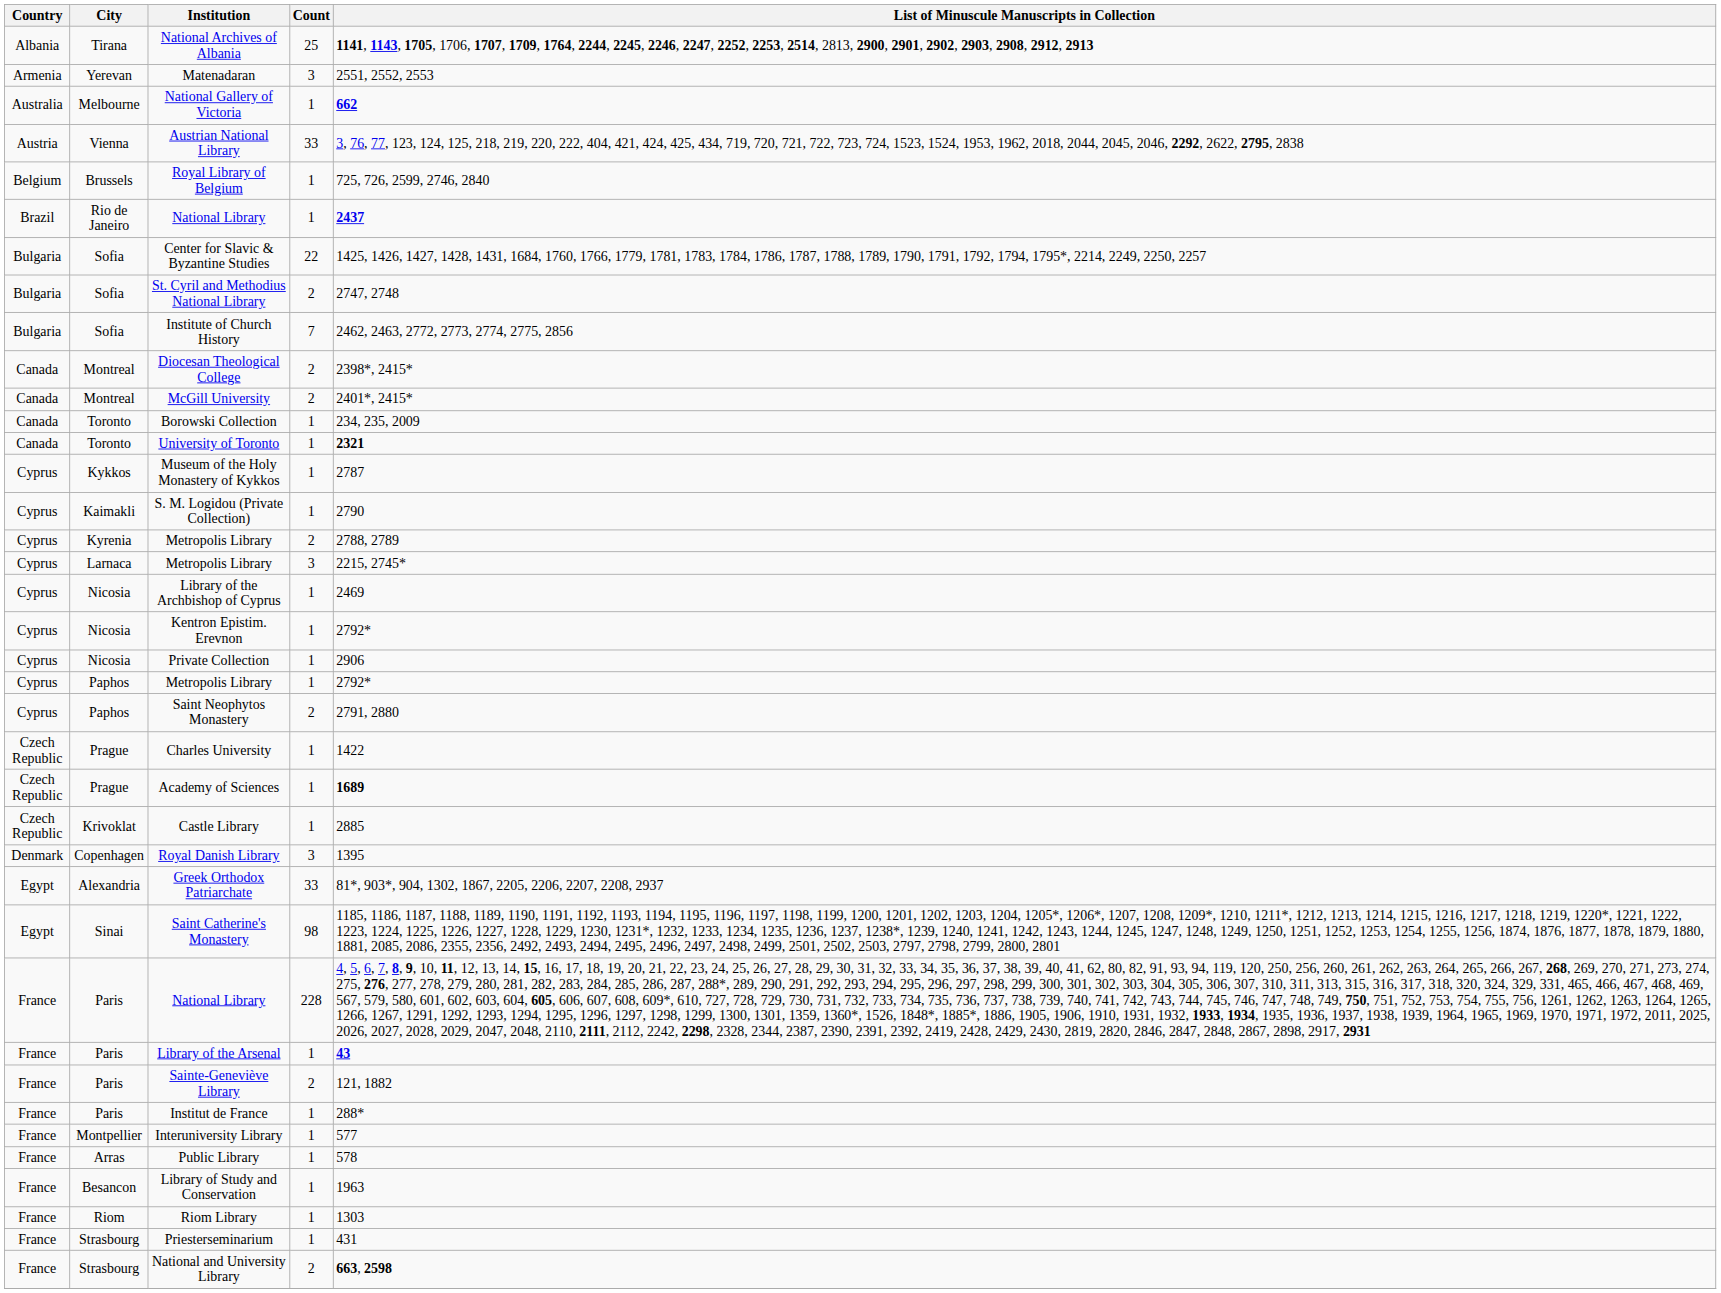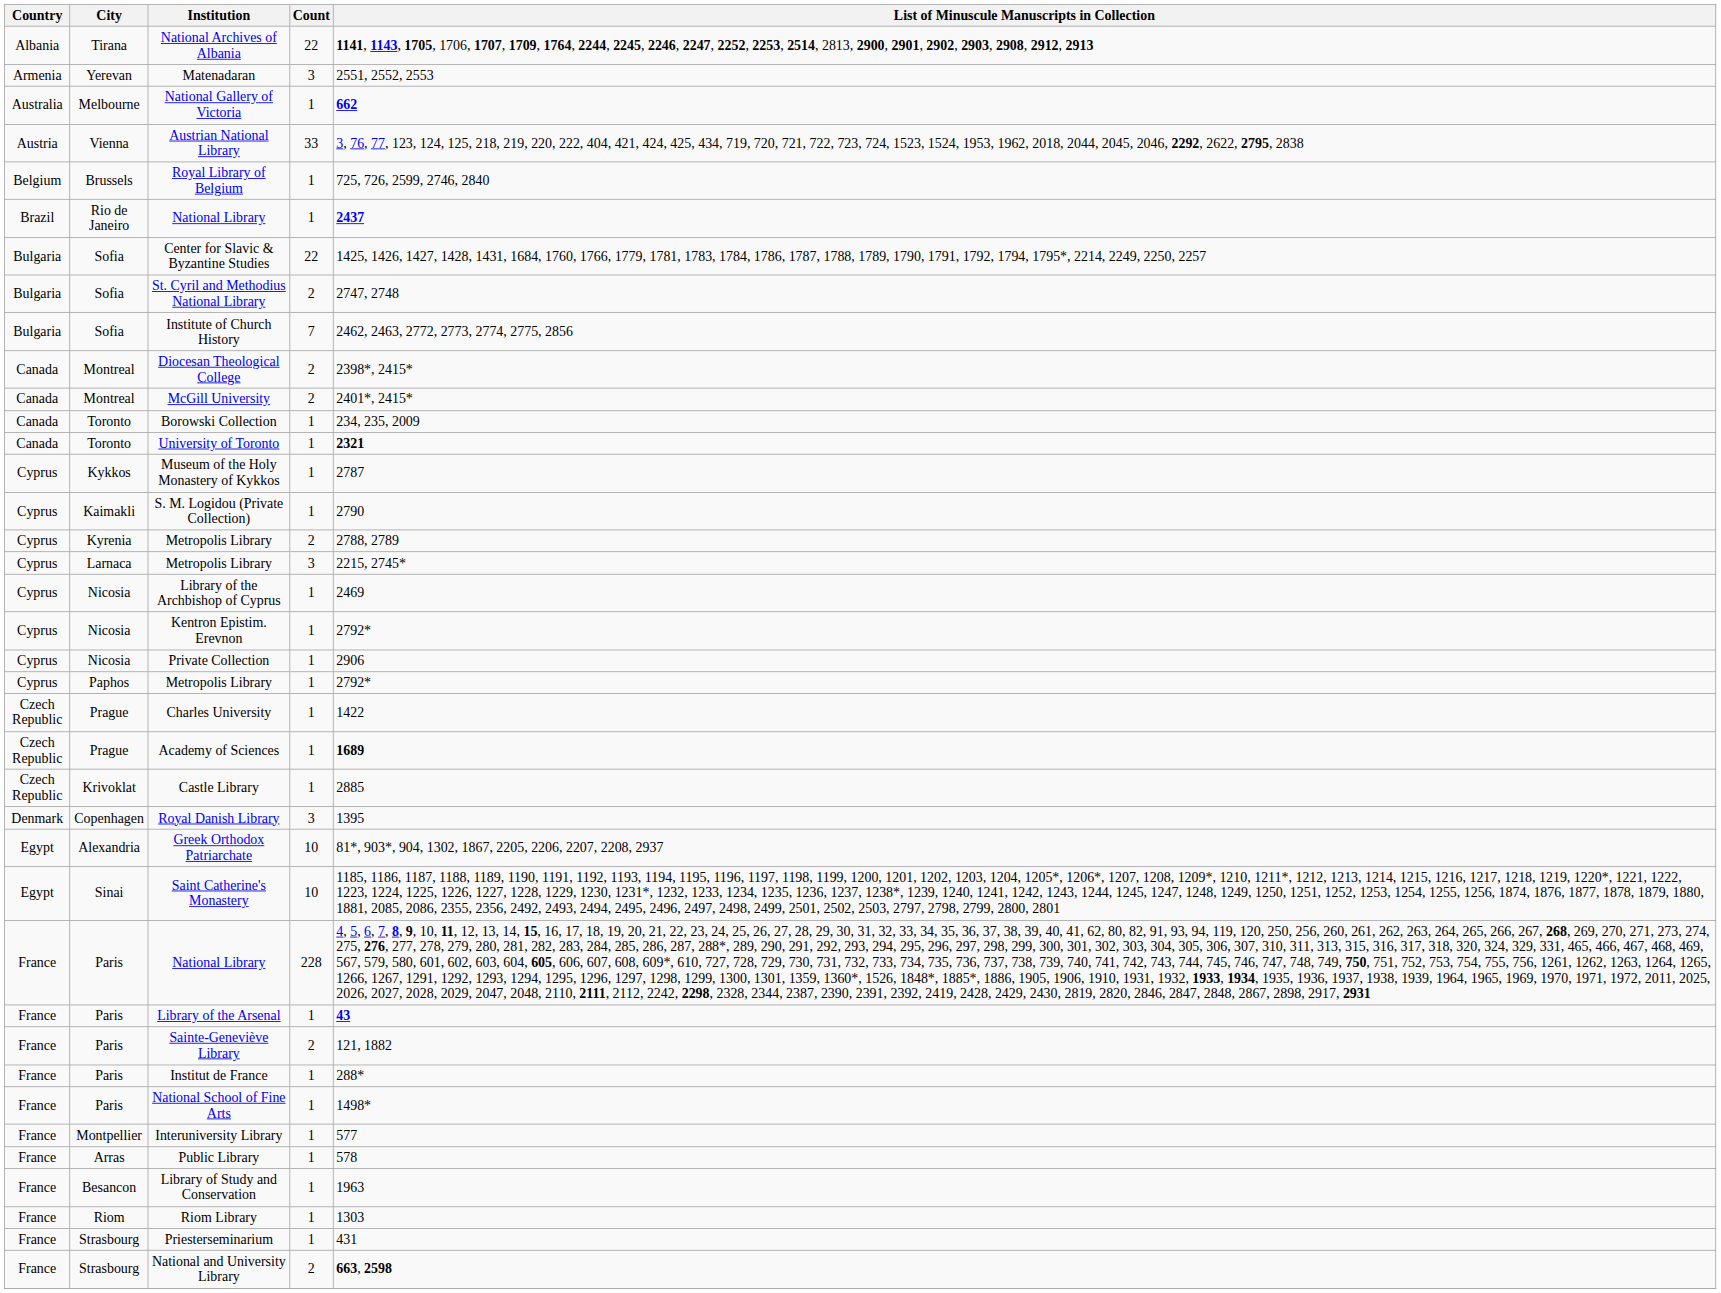 <table class="wikitable sortable" style="text-align:center">
 <tr>
 <th>Country</th>
 <th>City</th>
 <th>Institution</th>
 <th>Count</th>
 <th>List of Minuscule Manuscripts in Collection</th>
 </tr>
 <tr>
 <td>Albania</td>
 <td>Tirana</td>
 <td><a href='#'>National Archives of Albania</a></td>
-<td>25</td>
+<td>22</td>
 <td align=left><strong>1141</strong>, <a href='#'><strong>1143</strong></a>, <strong>1705</strong>, 1706, <strong>1707</strong>, <strong>1709</strong>, <strong>1764</strong>, <strong>2244</strong>, <strong>2245</strong>, <strong>2246</strong>, <strong>2247</strong>, <strong>2252</strong>, <strong>2253</strong>, <strong>2514</strong>, 2813, <strong>2900</strong>, <strong>2901</strong>, <strong>2902</strong>, <strong>2903</strong>, <strong>2908</strong>, <strong>2912</strong>, <strong>2913</strong></td>
 </tr>
 <tr>
 <td>Armenia</td>
 <td>Yerevan</td>
 <td>Matenadaran</td>
 <td>3</td>
 <td align=left>2551, 2552, 2553</td>
 </tr>
 <tr>
 <td>Australia</td>
 <td>Melbourne</td>
 <td><a href='#'>National Gallery of Victoria</a></td>
 <td>1</td>
 <td align=left><a href='#'><strong>662</strong></a></td>
 </tr>
 <tr>
 <td>Austria</td>
 <td>Vienna</td>
 <td><a href='#'>Austrian National Library</a></td>
 <td>33</td>
 <td align=left><a href='#'>3</a>, <a href='#'>76</a>, <a href='#'>77</a>, 123, 124, 125, 218, 219, 220, 222, 404, 421, 424, 425, 434, 719, 720, 721, 722, 723, 724, 1523, 1524, 1953, 1962, 2018, 2044, 2045, 2046, <strong>2292</strong>, 2622, <strong>2795</strong>, 2838</td>
 </tr>
 <tr>
 <td>Belgium</td>
 <td>Brussels</td>
 <td><a href='#'>Royal Library of Belgium</a></td>
 <td>1</td>
 <td align=left>725, 726, 2599, 2746, 2840</td>
 </tr>
 <tr>
 <td>Brazil</td>
 <td>Rio de Janeiro</td>
 <td><a href='#'>National Library</a></td>
 <td>1</td>
 <td align=left><a href='#'><strong>2437</strong></a></td>
 </tr>
 <tr>
 <td>Bulgaria</td>
 <td>Sofia</td>
 <td>Center for Slavic & Byzantine Studies</td>
 <td>22</td>
 <td align=left>1425, 1426, 1427, 1428, 1431, 1684, 1760, 1766, 1779, 1781, 1783, 1784, 1786, 1787, 1788, 1789, 1790, 1791, 1792, 1794, 1795*, 2214, 2249, 2250, 2257</td>
 </tr>
 <tr>
 <td>Bulgaria</td>
 <td>Sofia</td>
 <td><a href='#'>St. Cyril and Methodius National Library</a></td>
 <td>2</td>
 <td align=left>2747, 2748</td>
 </tr>
 <tr>
 <td>Bulgaria</td>
 <td>Sofia</td>
 <td>Institute of Church History</td>
 <td>7</td>
 <td align=left>2462, 2463, 2772, 2773, 2774, 2775, 2856</td>
 </tr>
 <tr>
 <td>Canada</td>
 <td>Montreal</td>
 <td><a href='#'>Diocesan Theological College</a></td>
 <td>2</td>
 <td align=left>2398*, 2415*</td>
 </tr>
 <tr>
 <td>Canada</td>
 <td>Montreal</td>
 <td><a href='#'>McGill University</a></td>
 <td>2</td>
 <td align=left>2401*, 2415*</td>
 </tr>
 <tr>
 <td>Canada</td>
 <td>Toronto</td>
 <td>Borowski Collection</td>
 <td>1</td>
 <td align=left>234, 235, 2009</td>
 </tr>
 <tr>
 <td>Canada</td>
 <td>Toronto</td>
 <td><a href='#'>University of Toronto</a></td>
 <td>1</td>
 <td align=left><strong>2321</strong></td>
 </tr>
 <tr>
 <td>Cyprus</td>
 <td>Kykkos</td>
 <td>Museum of the Holy Monastery of Kykkos</td>
 <td>1</td>
 <td align=left>2787</td>
 </tr>
 <tr>
 <td>Cyprus</td>
 <td>Kaimakli</td>
 <td>S. M. Logidou (Private Collection)</td>
 <td>1</td>
 <td align=left>2790</td>
 </tr>
 <tr>
 <td>Cyprus</td>
 <td>Kyrenia</td>
 <td>Metropolis Library</td>
 <td>2</td>
 <td align=left>2788, 2789</td>
 </tr>
 <tr>
 <td>Cyprus</td>
 <td>Larnaca</td>
 <td>Metropolis Library</td>
 <td>3</td>
 <td align=left>2215, 2745*</td>
 </tr>
 <tr>
 <td>Cyprus</td>
 <td>Nicosia</td>
 <td>Library of the Archbishop of Cyprus</td>
 <td>1</td>
 <td align=left>2469</td>
 </tr>
 <tr>
 <td>Cyprus</td>
 <td>Nicosia</td>
 <td>Kentron Epistim. Erevnon</td>
 <td>1</td>
 <td align=left>2792*</td>
 </tr>
 <tr>
 <td>Cyprus</td>
 <td>Nicosia</td>
 <td>Private Collection</td>
 <td>1</td>
 <td align=left>2906</td>
 </tr>
 <tr>
 <td>Cyprus</td>
 <td>Paphos</td>
 <td>Metropolis Library</td>
 <td>1</td>
 <td align=left>2792*</td>
 </tr>
 <tr>
-<td>Cyprus</td>
-<td>Paphos</td>
-<td>Saint Neophytos Monastery</td>
-<td>2</td>
-<td align=left>2791, 2880</td>
-</tr>
-<tr>
 <td>Czech Republic</td>
 <td>Prague</td>
 <td>Charles University</td>
 <td>1</td>
 <td align=left>1422</td>
 </tr>
 <tr>
 <td>Czech Republic</td>
 <td>Prague</td>
 <td>Academy of Sciences</td>
 <td>1</td>
 <td align=left><strong>1689</strong></td>
 </tr>
 <tr>
 <td>Czech Republic</td>
 <td>Krivoklat</td>
 <td>Castle Library</td>
 <td>1</td>
 <td align=left>2885</td>
 </tr>
 <tr>
 <td>Denmark</td>
 <td>Copenhagen</td>
 <td><a href='#'>Royal Danish Library</a></td>
 <td>3</td>
 <td align=left>1395</td>
 </tr>
 <tr>
 <td>Egypt</td>
 <td>Alexandria</td>
 <td><a href='#'>Greek Orthodox Patriarchate</a></td>
-<td>33</td>
+<td>10</td>
 <td align=left>81*, 903*, 904, 1302, 1867, 2205, 2206, 2207, 2208, 2937</td>
 </tr>
 <tr>
 <td>Egypt</td>
 <td>Sinai</td>
 <td><a href='#'>Saint Catherine's Monastery</a></td>
-<td>98</td>
+<td>10</td>
 <td align=left>1185, 1186, 1187, 1188, 1189, 1190, 1191, 1192, 1193, 1194, 1195, 1196, 1197, 1198, 1199, 1200, 1201, 1202, 1203, 1204, 1205*, 1206*, 1207, 1208, 1209*, 1210, 1211*, 1212, 1213, 1214, 1215, 1216, 1217, 1218, 1219, 1220*, 1221, 1222, 1223, 1224, 1225, 1226, 1227, 1228, 1229, 1230, 1231*, 1232, 1233, 1234, 1235, 1236, 1237, 1238*, 1239, 1240, 1241, 1242, 1243, 1244, 1245, 1247, 1248, 1249, 1250, 1251, 1252, 1253, 1254, 1255, 1256, 1874, 1876, 1877, 1878, 1879, 1880, 1881, 2085, 2086, 2355, 2356, 2492, 2493, 2494, 2495, 2496, 2497, 2498, 2499, 2501, 2502, 2503, 2797, 2798, 2799, 2800, 2801</td>
 </tr>
 <tr>
 <td>France</td>
 <td>Paris</td>
 <td><a href='#'>National Library</a></td>
 <td>228</td>
 <td align=left><a href='#'>4</a>, <a href='#'>5</a>, <a href='#'>6</a>, <a href='#'>7</a>, <a href='#'><strong>8</strong></a>, <strong>9</strong>, 10, <strong>11</strong>, 12, 13, 14, <strong>15</strong>, 16, 17, 18, 19, 20, 21, 22, 23, 24, 25, 26, 27, 28, 29, 30, 31, 32, 33, 34, 35, 36, 37, 38, 39, 40, 41, 62, 80, 82, 91, 93, 94, 119, 120, 250, 256, 260, 261, 262, 263, 264, 265, 266, 267, <strong>268</strong>, 269, 270, 271, 273, 274, 275, <strong>276</strong>, 277, 278, 279, 280, 281, 282, 283, 284, 285, 286, 287, 288*, 289, 290, 291, 292, 293, 294, 295, 296, 297, 298, 299, 300, 301, 302, 303, 304, 305, 306, 307, 310, 311, 313, 315, 316, 317, 318, 320, 324, 329, 331, 465, 466, 467, 468, 469, 567, 579, 580, 601, 602, 603, 604, <strong>605</strong>, 606, 607, 608, 609*, 610, 727, 728, 729, 730, 731, 732, 733, 734, 735, 736, 737, 738, 739, 740, 741, 742, 743, 744, 745, 746, 747, 748, 749, <strong>750</strong>, 751, 752, 753, 754, 755, 756, 1261, 1262, 1263, 1264, 1265, 1266, 1267, 1291, 1292, 1293, 1294, 1295, 1296, 1297, 1298, 1299, 1300, 1301, 1359, 1360*, 1526, 1848*, 1885*, 1886, 1905, 1906, 1910, 1931, 1932, <strong>1933</strong>, <strong>1934</strong>, 1935, 1936, 1937, 1938, 1939, 1964, 1965, 1969, 1970, 1971, 1972, 2011, 2025, 2026, 2027, 2028, 2029, 2047, 2048, 2110, <strong>2111</strong>, 2112, 2242, <strong>2298</strong>, 2328, 2344, 2387, 2390, 2391, 2392, 2419, 2428, 2429, 2430, 2819, 2820, 2846, 2847, 2848, 2867, 2898, 2917, <strong>2931</strong></td>
 </tr>
 <tr>
 <td>France</td>
 <td>Paris</td>
 <td><a href='#'>Library of the Arsenal</a></td>
 <td>1</td>
 <td align=left><a href='#'><strong>43</strong></a></td>
 </tr>
 <tr>
 <td>France</td>
 <td>Paris</td>
 <td><a href='#'>Sainte-Geneviève Library</a></td>
 <td>2</td>
 <td align=left>121, 1882</td>
 </tr>
 <tr>
 <td>France</td>
 <td>Paris</td>
 <td>Institut de France</td>
 <td>1</td>
 <td align=left>288*</td>
+</tr>
+<tr>
+<td>France</td>
+<td>Paris</td>
+<td><a href='#'>National School of Fine Arts</a></td>
+<td>1</td>
+<td align=left>1498*</td>
 </tr>
 <tr>
 <td>France</td>
 <td>Montpellier</td>
 <td>Interuniversity Library</td>
 <td>1</td>
 <td align=left>577</td>
 </tr>
 <tr>
 <td>France</td>
 <td>Arras</td>
 <td>Public Library</td>
 <td>1</td>
 <td align=left>578</td>
 </tr>
 <tr>
 <td>France</td>
 <td>Besancon</td>
 <td>Library of Study and Conservation</td>
 <td>1</td>
 <td align=left>1963</td>
 </tr>
 <tr>
 <td>France</td>
 <td>Riom</td>
 <td>Riom Library</td>
 <td>1</td>
 <td align=left>1303</td>
 </tr>
 <tr>
 <td>France</td>
 <td>Strasbourg</td>
 <td>Priesterseminarium</td>
 <td>1</td>
 <td align=left>431</td>
 </tr>
 <tr>
 <td>France</td>
 <td>Strasbourg</td>
 <td>National and University Library</td>
 <td>2</td>
 <td align=left><strong>663</strong>, <strong>2598</strong></td>
 </tr>
 <tr>
 </tr>
 </table>
